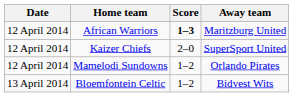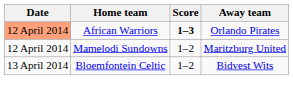 <table class="wikitable" style="text-align: center">
 <tr>
 <th>Date</th>
 <th>Home team</th>
 <th>Score</th>
 <th>Away team</th>
 </tr>
 <tr>
-<td>12 April 2014</td>
+<td style="background: lightsalmon;">12 April 2014</td>
 <td><a href='#'>African Warriors</a></td>
 <td><strong>1–3</strong></td>
-<td><a href='#'>Maritzburg United</a></td>
-</tr>
-<tr>
-<td>12 April 2014</td>
-<td><a href='#'>Kaizer Chiefs</a></td>
-<td>2–0</td>
-<td><a href='#'>SuperSport United</a></td>
+<td><a href='#'>Orlando Pirates</a></td>
 </tr>
 <tr>
 <td>12 April 2014</td>
 <td><a href='#'>Mamelodi Sundowns</a></td>
 <td>1–2</td>
-<td><a href='#'>Orlando Pirates</a></td>
+<td><a href='#'>Maritzburg United</a></td>
 </tr>
 <tr>
 <td>13 April 2014</td>
 <td><a href='#'>Bloemfontein Celtic</a></td>
 <td>1–2</td>
 <td><a href='#'>Bidvest Wits</a></td>
 </tr>
 </table>
